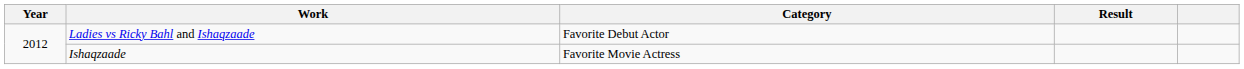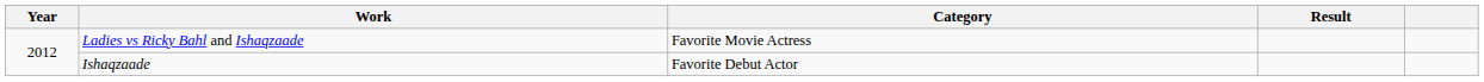 <table class="wikitable" style="width:100%;">
 <tr>
 <th width=5%>Year</th>
 <th style="width:40%;">Work</th>
 <th style="width:40%;">Category</th>
 <th style="width:10%;">Result</th>
 <th width=5%></th>
 </tr>
 <tr>
 <td rowspan="2" style="text-align:center;">2012</td>
 <td style="text-align:left;"><em><a href='#'>Ladies vs Ricky Bahl</a></em> and <em><a href='#'>Ishaqzaade</a></em></td>
-<td>Favorite Debut Actor</td>
+<td>Favorite Movie Actress</td>
 <td></td>
 <td style="text-align:center;"></td>
 </tr>
 <tr>
 <td style="text-align:left;"><em>Ishaqzaade</em></td>
-<td>Favorite Movie Actress</td>
+<td>Favorite Debut Actor</td>
 <td></td>
 <td style="text-align:center;"></td>
 </tr>
 </table>
